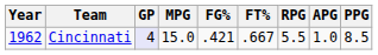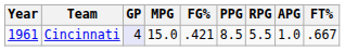 <table class="wikitable sortable" style="font-size:95%; text-align:right;">
 <tr>
 <th>Year</th>
 <th>Team</th>
 <th>GP</th>
 <th>MPG</th>
 <th>FG%</th>
-<th>FT%</th>
+<th>PPG</th>
 <th>RPG</th>
 <th>APG</th>
-<th>PPG</th>
+<th>FT%</th>
 </tr>
 <tr>
-<td style="text-align:left;"><a href='#'>1962</a></td>
+<td style="text-align:left;"><a href='#'>1961</a></td>
 <td style="text-align:left;"><a href='#'>Cincinnati</a></td>
 <td style="background: lavender;">4</td>
 <td>15.0</td>
 <td>.421</td>
-<td>.667</td>
+<td>8.5</td>
 <td>5.5</td>
 <td>1.0</td>
-<td>8.5</td>
+<td>.667</td>
 </tr>
 </table>
